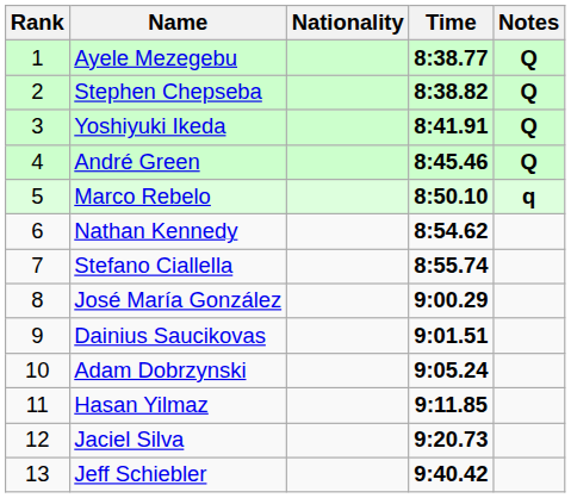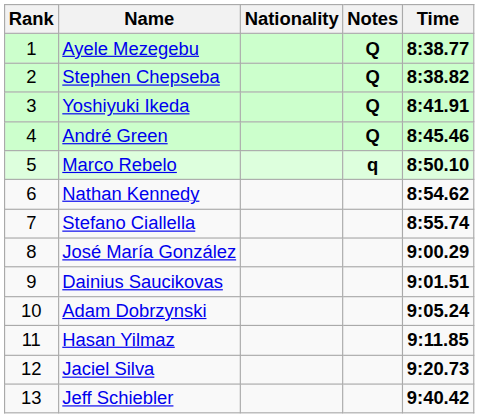 <table class="wikitable sortable" style="text-align:center">
 <tr>
 <th>Rank</th>
 <th>Name</th>
 <th>Nationality</th>
+<th>Notes</th>
 <th>Time</th>
-<th>Notes</th>
 </tr>
 <tr bgcolor=ccffcc>
 <td>1</td>
 <td align=left><a href='#'>Ayele Mezegebu</a></td>
 <td align=left></td>
+<td><strong>Q</strong></td>
 <td><strong>8:38.77</strong></td>
-<td><strong>Q</strong></td>
 </tr>
 <tr bgcolor=ccffcc>
 <td>2</td>
 <td align=left><a href='#'>Stephen Chepseba</a></td>
 <td align=left></td>
+<td><strong>Q</strong></td>
 <td><strong>8:38.82</strong></td>
-<td><strong>Q</strong></td>
 </tr>
 <tr bgcolor=ccffcc>
 <td>3</td>
 <td align=left><a href='#'>Yoshiyuki Ikeda</a></td>
 <td align=left></td>
+<td><strong>Q</strong></td>
 <td><strong>8:41.91</strong></td>
-<td><strong>Q</strong></td>
 </tr>
 <tr bgcolor=ccffcc>
 <td>4</td>
 <td align=left><a href='#'>André Green</a></td>
 <td align=left></td>
+<td><strong>Q</strong></td>
 <td><strong>8:45.46</strong></td>
-<td><strong>Q</strong></td>
 </tr>
 <tr bgcolor=ddffdd>
 <td>5</td>
 <td align=left><a href='#'>Marco Rebelo</a></td>
 <td align=left></td>
+<td><strong>q</strong></td>
 <td><strong>8:50.10</strong></td>
-<td><strong>q</strong></td>
 </tr>
 <tr>
 <td>6</td>
 <td align=left><a href='#'>Nathan Kennedy</a></td>
 <td align=left></td>
+<td></td>
 <td><strong>8:54.62</strong></td>
-<td></td>
 </tr>
 <tr>
 <td>7</td>
 <td align=left><a href='#'>Stefano Ciallella</a></td>
 <td align=left></td>
+<td></td>
 <td><strong>8:55.74</strong></td>
-<td></td>
 </tr>
 <tr>
 <td>8</td>
 <td align=left><a href='#'>José María González</a></td>
 <td align=left></td>
+<td></td>
 <td><strong>9:00.29</strong></td>
-<td></td>
 </tr>
 <tr>
 <td>9</td>
 <td align=left><a href='#'>Dainius Saucikovas</a></td>
 <td align=left></td>
+<td></td>
 <td><strong>9:01.51</strong></td>
-<td></td>
 </tr>
 <tr>
 <td>10</td>
 <td align=left><a href='#'>Adam Dobrzynski</a></td>
 <td align=left></td>
+<td></td>
 <td><strong>9:05.24</strong></td>
-<td></td>
 </tr>
 <tr>
 <td>11</td>
 <td align=left><a href='#'>Hasan Yilmaz</a></td>
 <td align=left></td>
+<td></td>
 <td><strong>9:11.85</strong></td>
-<td></td>
 </tr>
 <tr>
 <td>12</td>
 <td align=left><a href='#'>Jaciel Silva</a></td>
 <td align=left></td>
+<td></td>
 <td><strong>9:20.73</strong></td>
-<td></td>
 </tr>
 <tr>
 <td>13</td>
 <td align=left><a href='#'>Jeff Schiebler</a></td>
 <td align=left></td>
+<td></td>
 <td><strong>9:40.42</strong></td>
-<td></td>
 </tr>
 </table>
